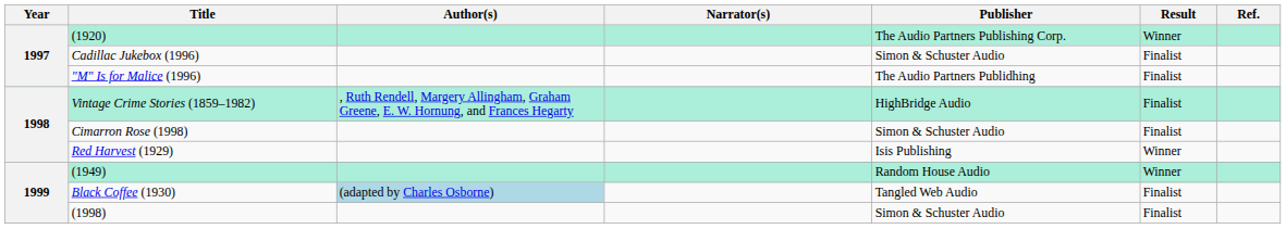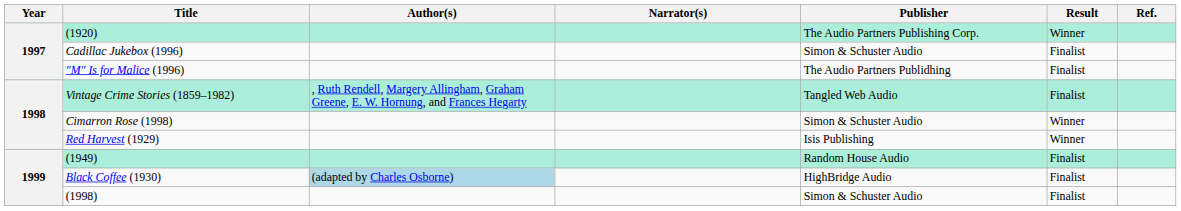 <table class="wikitable sortable mw-collapsible" style="width:100%">
 <tr>
 <th scope="col" width="5%">Year</th>
 <th scope="col" width="21%">Title</th>
 <th scope="col" width="21%">Author(s)</th>
 <th scope="col" width="21%">Narrator(s)</th>
 <th scope="col" width="21%">Publisher</th>
 <th scope="col" width="6%">Result</th>
 <th scope="col" width="5%">Ref.</th>
 </tr>
 <tr style="background:#ABEED9">
 <th rowspan="3">1997<br></th>
 <td><em></em> (1920)</td>
 <td></td>
 <td></td>
 <td>The Audio Partners Publishing Corp.</td>
 <td>Winner</td>
 <td></td>
 </tr>
 <tr>
 <td><em>Cadillac Jukebox</em> (1996)</td>
 <td></td>
 <td></td>
 <td>Simon & Schuster Audio</td>
 <td>Finalist</td>
 <td></td>
 </tr>
 <tr>
 <td><em><a href='#'>"M" Is for Malice</a></em> (1996)</td>
 <td></td>
 <td></td>
 <td>The Audio Partners Publidhing</td>
 <td>Finalist</td>
 <td></td>
 </tr>
 <tr style="background:#ABEED9">
 <th rowspan="3">1998<br></th>
 <td><em>Vintage Crime Stories</em> (1859–1982)</td>
 <td>, <a href='#'>Ruth Rendell</a>, <a href='#'>Margery Allingham</a>, <a href='#'>Graham Greene</a>, <a href='#'>E. W. Hornung</a>, and <a href='#'>Frances Hegarty</a></td>
 <td></td>
-<td>HighBridge Audio</td>
+<td>Tangled Web Audio</td>
 <td>Finalist</td>
 <td></td>
 </tr>
 <tr>
 <td><em>Cimarron Rose</em> (1998)</td>
 <td></td>
 <td></td>
 <td>Simon & Schuster Audio</td>
-<td>Finalist</td>
+<td>Winner</td>
 <td></td>
 </tr>
 <tr>
 <td><em><a href='#'>Red Harvest</a></em> (1929)</td>
 <td></td>
 <td></td>
 <td>Isis Publishing</td>
 <td>Winner</td>
 <td></td>
 </tr>
 <tr style="background:#ABEED9">
 <th rowspan="3">1999<br></th>
 <td><em></em> (1949)</td>
 <td></td>
 <td></td>
 <td>Random House Audio</td>
-<td>Winner</td>
+<td>Finalist</td>
 <td></td>
 </tr>
 <tr>
 <td><em><a href='#'>Black Coffee</a></em> (1930)</td>
 <td style="background: lightblue;"> (adapted by <a href='#'>Charles Osborne</a>)</td>
 <td></td>
-<td>Tangled Web Audio</td>
+<td>HighBridge Audio</td>
 <td>Finalist</td>
 <td></td>
 </tr>
 <tr>
 <td><em></em> (1998)</td>
 <td></td>
 <td></td>
 <td>Simon & Schuster Audio</td>
 <td>Finalist</td>
 <td></td>
 </tr>
 </table>
